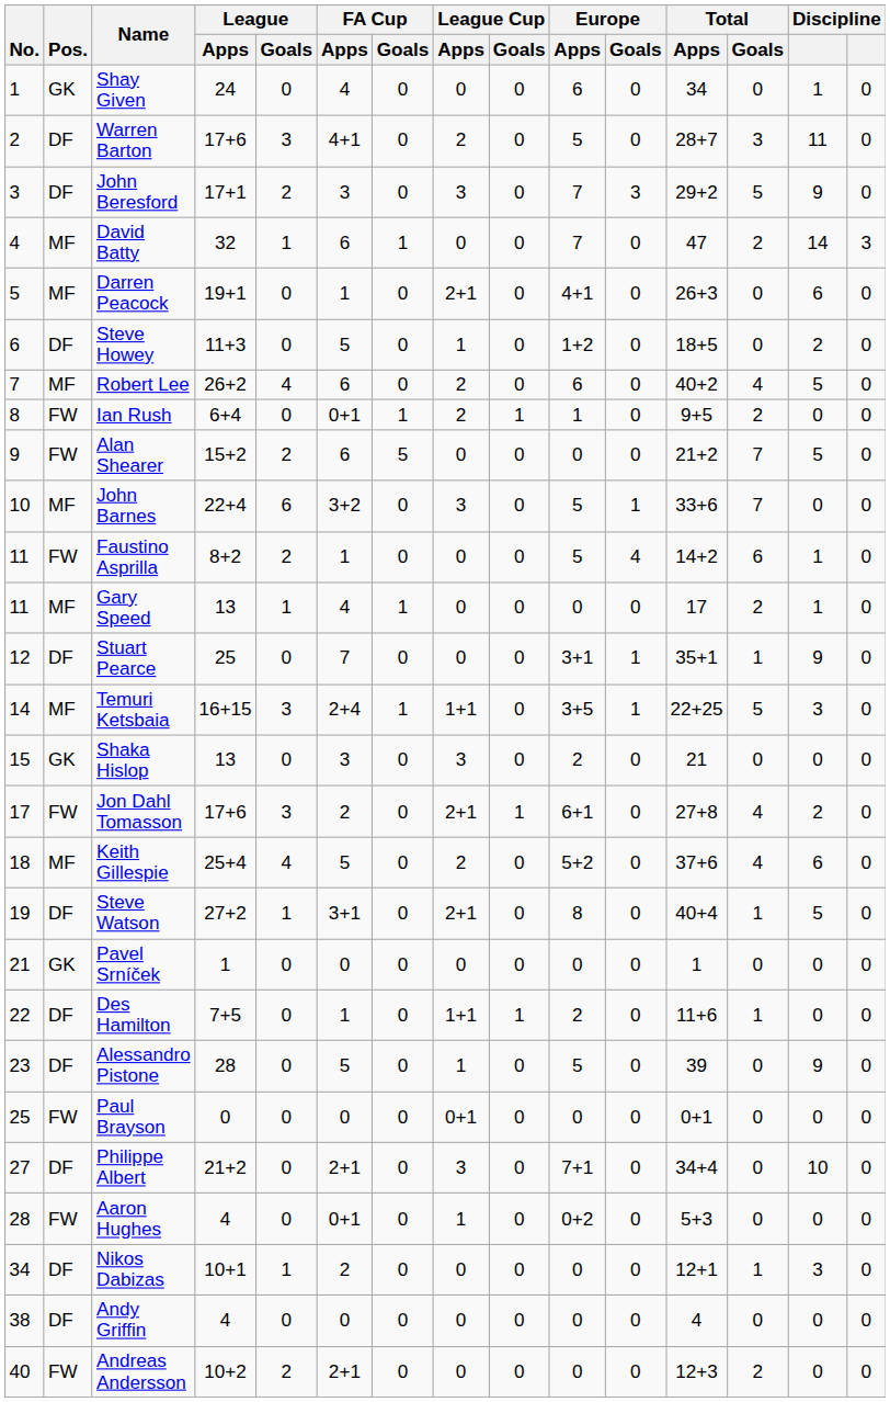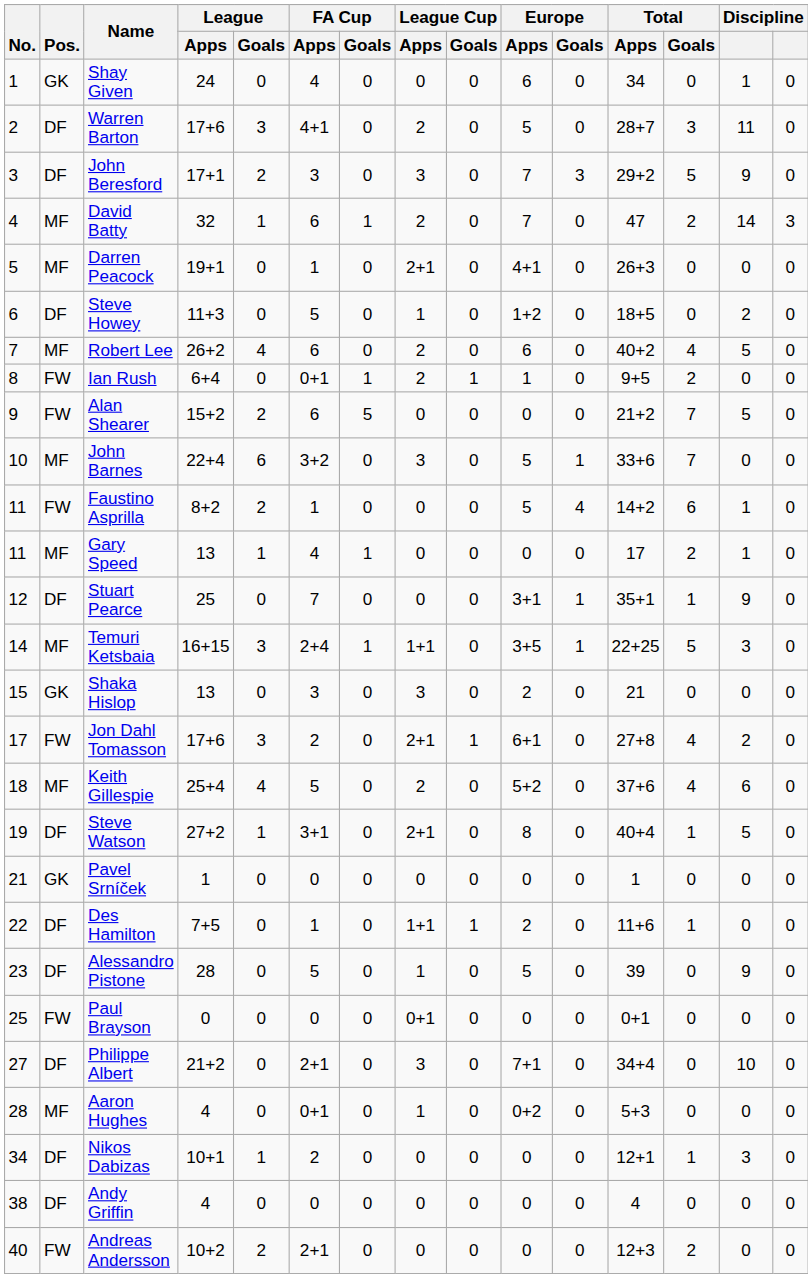 <table class="wikitable" style="text-align:center">
 <tr>
 <th rowspan="2" valign="bottom">No.</th>
 <th rowspan="2" valign="bottom">Pos.</th>
 <th rowspan="2">Name</th>
 <th colspan="2" width="85">League</th>
 <th colspan="2" width="85">FA Cup</th>
 <th colspan="2" width="85">League Cup</th>
 <th colspan="2" width="85">Europe</th>
 <th colspan="2" width="85">Total</th>
 <th colspan="2" width="85">Discipline</th>
 </tr>
 <tr>
 <th>Apps</th>
 <th>Goals</th>
 <th>Apps</th>
 <th>Goals</th>
 <th>Apps</th>
 <th>Goals</th>
 <th>Apps</th>
 <th>Goals</th>
 <th>Apps</th>
 <th>Goals</th>
 <th></th>
 <th></th>
 </tr>
 <tr>
 <td align="left">1</td>
 <td align="left">GK</td>
 <td align="left"> <a href='#'>Shay Given</a></td>
 <td>24</td>
 <td>0</td>
 <td>4</td>
 <td>0</td>
 <td>0</td>
 <td>0</td>
 <td>6</td>
 <td>0</td>
 <td>34</td>
 <td>0</td>
 <td>1</td>
 <td>0</td>
 </tr>
 <tr>
 <td align="left">2</td>
 <td align="left">DF</td>
 <td align="left"> <a href='#'>Warren Barton</a></td>
 <td>17+6</td>
 <td>3</td>
 <td>4+1</td>
 <td>0</td>
 <td>2</td>
 <td>0</td>
 <td>5</td>
 <td>0</td>
 <td>28+7</td>
 <td>3</td>
 <td>11</td>
 <td>0</td>
 </tr>
 <tr>
 <td align="left">3</td>
 <td align="left">DF</td>
 <td align="left"> <a href='#'>John Beresford</a></td>
 <td>17+1</td>
 <td>2</td>
 <td>3</td>
 <td>0</td>
 <td>3</td>
 <td>0</td>
 <td>7</td>
 <td>3</td>
 <td>29+2</td>
 <td>5</td>
 <td>9</td>
 <td>0</td>
 </tr>
 <tr>
 <td align="left">4</td>
 <td align="left">MF</td>
 <td align="left"> <a href='#'>David Batty</a></td>
 <td>32</td>
 <td>1</td>
 <td>6</td>
 <td>1</td>
-<td>0</td>
+<td>2</td>
 <td>0</td>
 <td>7</td>
 <td>0</td>
 <td>47</td>
 <td>2</td>
 <td>14</td>
 <td>3</td>
 </tr>
 <tr>
 <td align="left">5</td>
 <td align="left">MF</td>
 <td align="left"> <a href='#'>Darren Peacock</a></td>
 <td>19+1</td>
 <td>0</td>
 <td>1</td>
 <td>0</td>
 <td>2+1</td>
 <td>0</td>
 <td>4+1</td>
 <td>0</td>
 <td>26+3</td>
 <td>0</td>
-<td>6</td>
+<td>0</td>
 <td>0</td>
 </tr>
 <tr>
 <td align="left">6</td>
 <td align="left">DF</td>
 <td align="left"> <a href='#'>Steve Howey</a></td>
 <td>11+3</td>
 <td>0</td>
 <td>5</td>
 <td>0</td>
 <td>1</td>
 <td>0</td>
 <td>1+2</td>
 <td>0</td>
 <td>18+5</td>
 <td>0</td>
 <td>2</td>
 <td>0</td>
 </tr>
 <tr>
 <td align="left">7</td>
 <td align="left">MF</td>
 <td align="left"> <a href='#'>Robert Lee</a></td>
 <td>26+2</td>
 <td>4</td>
 <td>6</td>
 <td>0</td>
 <td>2</td>
 <td>0</td>
 <td>6</td>
 <td>0</td>
 <td>40+2</td>
 <td>4</td>
 <td>5</td>
 <td>0</td>
 </tr>
 <tr>
 <td align="left">8</td>
 <td align="left">FW</td>
 <td align="left"> <a href='#'>Ian Rush</a></td>
 <td>6+4</td>
 <td>0</td>
 <td>0+1</td>
 <td>1</td>
 <td>2</td>
 <td>1</td>
 <td>1</td>
 <td>0</td>
 <td>9+5</td>
 <td>2</td>
 <td>0</td>
 <td>0</td>
 </tr>
 <tr>
 <td align="left">9</td>
 <td align="left">FW</td>
 <td align="left"> <a href='#'>Alan Shearer</a></td>
 <td>15+2</td>
 <td>2</td>
 <td>6</td>
 <td>5</td>
 <td>0</td>
 <td>0</td>
 <td>0</td>
 <td>0</td>
 <td>21+2</td>
 <td>7</td>
 <td>5</td>
 <td>0</td>
 </tr>
 <tr>
 <td align="left">10</td>
 <td align="left">MF</td>
 <td align="left"> <a href='#'>John Barnes</a></td>
 <td>22+4</td>
 <td>6</td>
 <td>3+2</td>
 <td>0</td>
 <td>3</td>
 <td>0</td>
 <td>5</td>
 <td>1</td>
 <td>33+6</td>
 <td>7</td>
 <td>0</td>
 <td>0</td>
 </tr>
 <tr>
 <td align="left">11</td>
 <td align="left">FW</td>
 <td align="left"> <a href='#'>Faustino Asprilla</a></td>
 <td>8+2</td>
 <td>2</td>
 <td>1</td>
 <td>0</td>
 <td>0</td>
 <td>0</td>
 <td>5</td>
 <td>4</td>
 <td>14+2</td>
 <td>6</td>
 <td>1</td>
 <td>0</td>
 </tr>
 <tr>
 <td align="left">11</td>
 <td align="left">MF</td>
 <td align="left"> <a href='#'>Gary Speed</a></td>
 <td>13</td>
 <td>1</td>
 <td>4</td>
 <td>1</td>
 <td>0</td>
 <td>0</td>
 <td>0</td>
 <td>0</td>
 <td>17</td>
 <td>2</td>
 <td>1</td>
 <td>0</td>
 </tr>
 <tr>
 <td align="left">12</td>
 <td align="left">DF</td>
 <td align="left"> <a href='#'>Stuart Pearce</a></td>
 <td>25</td>
 <td>0</td>
 <td>7</td>
 <td>0</td>
 <td>0</td>
 <td>0</td>
 <td>3+1</td>
 <td>1</td>
 <td>35+1</td>
 <td>1</td>
 <td>9</td>
 <td>0</td>
 </tr>
 <tr>
 <td align="left">14</td>
 <td align="left">MF</td>
 <td align="left"> <a href='#'>Temuri Ketsbaia</a></td>
 <td>16+15</td>
 <td>3</td>
 <td>2+4</td>
 <td>1</td>
 <td>1+1</td>
 <td>0</td>
 <td>3+5</td>
 <td>1</td>
 <td>22+25</td>
 <td>5</td>
 <td>3</td>
 <td>0</td>
 </tr>
 <tr>
 <td align="left">15</td>
 <td align="left">GK</td>
 <td align="left"> <a href='#'>Shaka Hislop</a></td>
 <td>13</td>
 <td>0</td>
 <td>3</td>
 <td>0</td>
 <td>3</td>
 <td>0</td>
 <td>2</td>
 <td>0</td>
 <td>21</td>
 <td>0</td>
 <td>0</td>
 <td>0</td>
 </tr>
 <tr>
 <td align="left">17</td>
 <td align="left">FW</td>
 <td align="left"> <a href='#'>Jon Dahl Tomasson</a></td>
 <td>17+6</td>
 <td>3</td>
 <td>2</td>
 <td>0</td>
 <td>2+1</td>
 <td>1</td>
 <td>6+1</td>
 <td>0</td>
 <td>27+8</td>
 <td>4</td>
 <td>2</td>
 <td>0</td>
 </tr>
 <tr>
 <td align="left">18</td>
 <td align="left">MF</td>
 <td align="left"> <a href='#'>Keith Gillespie</a></td>
 <td>25+4</td>
 <td>4</td>
 <td>5</td>
 <td>0</td>
 <td>2</td>
 <td>0</td>
 <td>5+2</td>
 <td>0</td>
 <td>37+6</td>
 <td>4</td>
 <td>6</td>
 <td>0</td>
 </tr>
 <tr>
 <td align="left">19</td>
 <td align="left">DF</td>
 <td align="left"> <a href='#'>Steve Watson</a></td>
 <td>27+2</td>
 <td>1</td>
 <td>3+1</td>
 <td>0</td>
 <td>2+1</td>
 <td>0</td>
 <td>8</td>
 <td>0</td>
 <td>40+4</td>
 <td>1</td>
 <td>5</td>
 <td>0</td>
 </tr>
 <tr>
 <td align="left">21</td>
 <td align="left">GK</td>
 <td align="left"> <a href='#'>Pavel Srníček</a></td>
 <td>1</td>
 <td>0</td>
 <td>0</td>
 <td>0</td>
 <td>0</td>
 <td>0</td>
 <td>0</td>
 <td>0</td>
 <td>1</td>
 <td>0</td>
 <td>0</td>
 <td>0</td>
 </tr>
 <tr>
 <td align="left">22</td>
 <td align="left">DF</td>
 <td align="left"> <a href='#'>Des Hamilton</a></td>
 <td>7+5</td>
 <td>0</td>
 <td>1</td>
 <td>0</td>
 <td>1+1</td>
 <td>1</td>
 <td>2</td>
 <td>0</td>
 <td>11+6</td>
 <td>1</td>
 <td>0</td>
 <td>0</td>
 </tr>
 <tr>
 <td align="left">23</td>
 <td align="left">DF</td>
 <td align="left"> <a href='#'>Alessandro Pistone</a></td>
 <td>28</td>
 <td>0</td>
 <td>5</td>
 <td>0</td>
 <td>1</td>
 <td>0</td>
 <td>5</td>
 <td>0</td>
 <td>39</td>
 <td>0</td>
 <td>9</td>
 <td>0</td>
 </tr>
 <tr>
 <td align="left">25</td>
 <td align="left">FW</td>
 <td align="left"> <a href='#'>Paul Brayson</a></td>
 <td>0</td>
 <td>0</td>
 <td>0</td>
 <td>0</td>
 <td>0+1</td>
 <td>0</td>
 <td>0</td>
 <td>0</td>
 <td>0+1</td>
 <td>0</td>
 <td>0</td>
 <td>0</td>
 </tr>
 <tr>
 <td align="left">27</td>
 <td align="left">DF</td>
 <td align="left"> <a href='#'>Philippe Albert</a></td>
 <td>21+2</td>
 <td>0</td>
 <td>2+1</td>
 <td>0</td>
 <td>3</td>
 <td>0</td>
 <td>7+1</td>
 <td>0</td>
 <td>34+4</td>
 <td>0</td>
 <td>10</td>
 <td>0</td>
 </tr>
 <tr>
 <td align="left">28</td>
-<td align="left">FW</td>
+<td align="left">MF</td>
 <td align="left"> <a href='#'>Aaron Hughes</a></td>
 <td>4</td>
 <td>0</td>
 <td>0+1</td>
 <td>0</td>
 <td>1</td>
 <td>0</td>
 <td>0+2</td>
 <td>0</td>
 <td>5+3</td>
 <td>0</td>
 <td>0</td>
 <td>0</td>
 </tr>
 <tr>
 <td align="left">34</td>
 <td align="left">DF</td>
 <td align="left"> <a href='#'>Nikos Dabizas</a></td>
 <td>10+1</td>
 <td>1</td>
 <td>2</td>
 <td>0</td>
 <td>0</td>
 <td>0</td>
 <td>0</td>
 <td>0</td>
 <td>12+1</td>
 <td>1</td>
 <td>3</td>
 <td>0</td>
 </tr>
 <tr>
 <td align="left">38</td>
 <td align="left">DF</td>
 <td align="left"> <a href='#'>Andy Griffin</a></td>
 <td>4</td>
 <td>0</td>
 <td>0</td>
 <td>0</td>
 <td>0</td>
 <td>0</td>
 <td>0</td>
 <td>0</td>
 <td>4</td>
 <td>0</td>
 <td>0</td>
 <td>0</td>
 </tr>
 <tr>
 <td align="left">40</td>
 <td align="left">FW</td>
 <td align="left"> <a href='#'>Andreas Andersson</a></td>
 <td>10+2</td>
 <td>2</td>
 <td>2+1</td>
 <td>0</td>
 <td>0</td>
 <td>0</td>
 <td>0</td>
 <td>0</td>
 <td>12+3</td>
 <td>2</td>
 <td>0</td>
 <td>0</td>
 </tr>
 </table>
